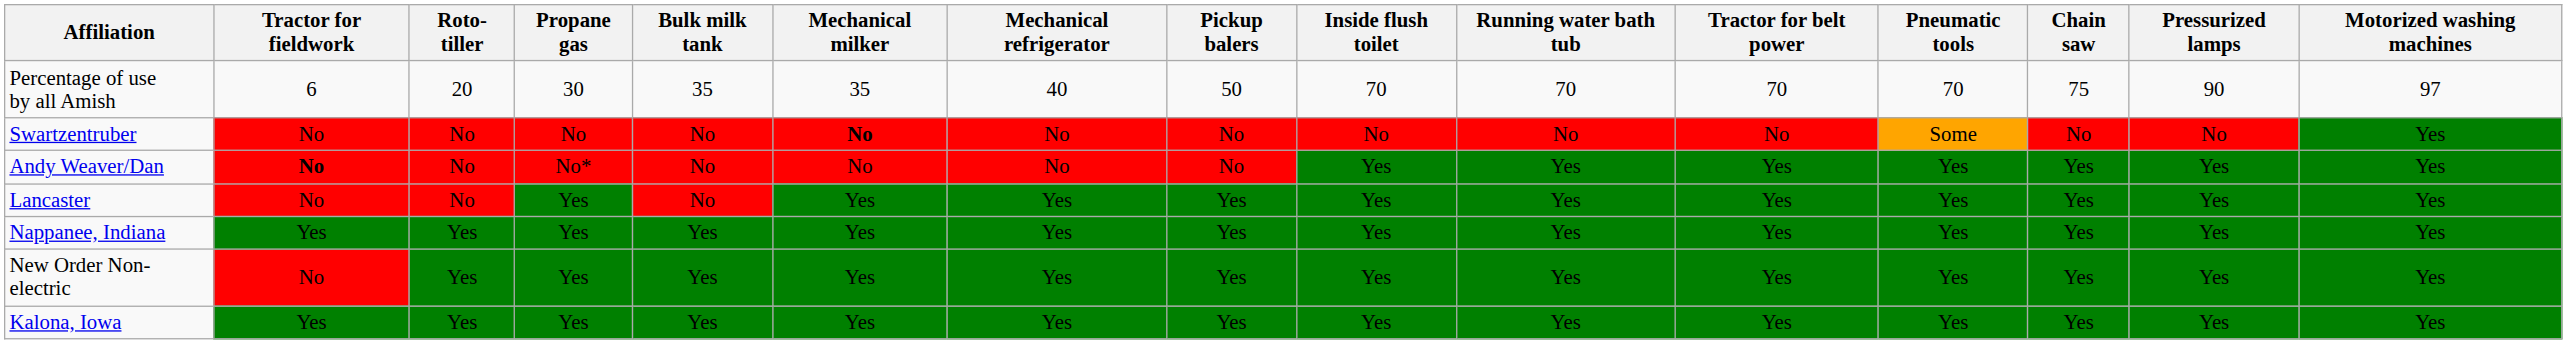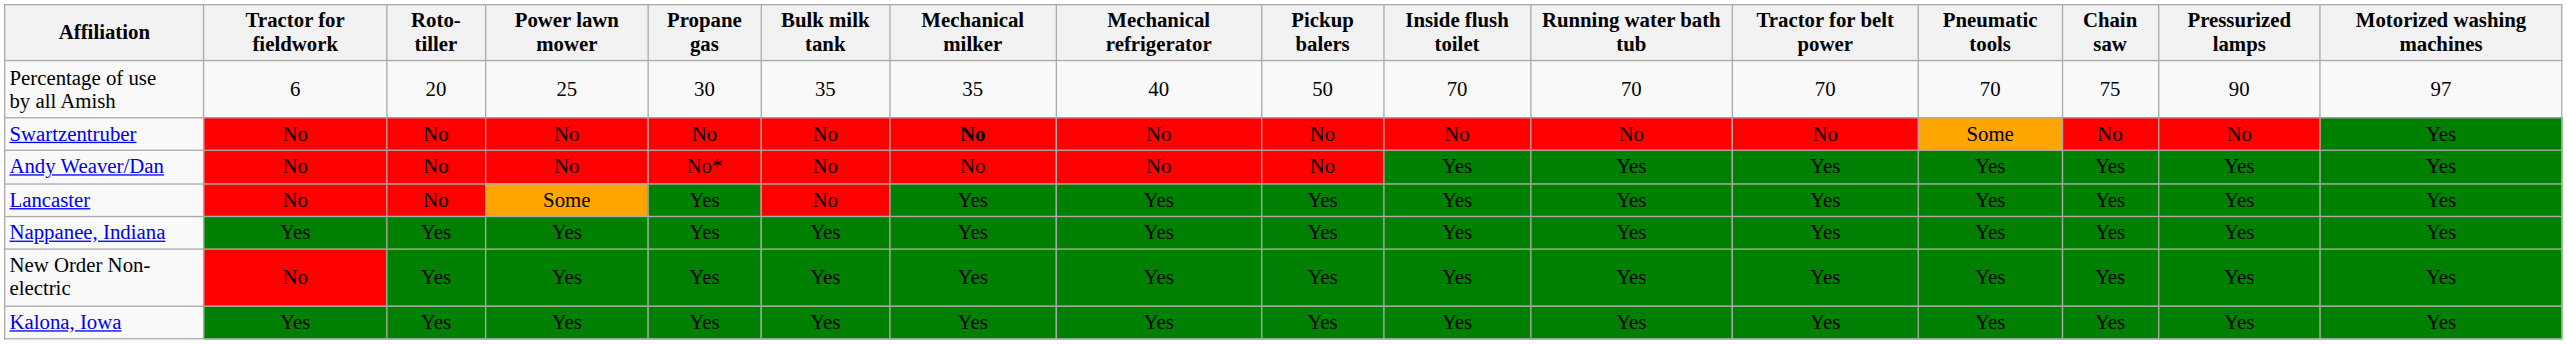 <table class="wikitable">
 <tr>
 <th>Affiliation</th>
 <th>Tractor for fieldwork</th>
 <th>Roto- tiller</th>
+<th>Power lawn mower</th>
 <th>Propane gas</th>
 <th>Bulk milk tank</th>
 <th>Mechanical milker</th>
 <th>Mechanical refrigerator</th>
 <th>Pickup balers</th>
 <th>Inside flush toilet</th>
 <th>Running water bath tub</th>
 <th>Tractor for belt power</th>
 <th>Pneumatic tools</th>
 <th>Chain saw</th>
 <th>Pressurized lamps</th>
 <th>Motorized washing machines</th>
 </tr>
 <tr>
 <td>Percentage of use <br> by all Amish</td>
 <td style="text-align: center;">6</td>
 <td style="text-align: center;">20</td>
+<td style="text-align: center;">25</td>
 <td style="text-align: center;">30</td>
 <td style="text-align: center;">35</td>
 <td style="text-align: center;">35</td>
 <td style="text-align: center;">40</td>
 <td style="text-align: center;">50</td>
 <td style="text-align: center;">70</td>
 <td style="text-align: center;">70</td>
 <td style="text-align: center;">70</td>
 <td style="text-align: center;">70</td>
 <td style="text-align: center;">75</td>
 <td style="text-align: center;">90</td>
 <td style="text-align: center;">97</td>
 </tr>
 <tr>
 <td><a href='#'>Swartzentruber</a></td>
 <td style="background: red; text-align: center;">No</td>
 <td style="background: red; text-align: center;">No</td>
 <td style="background: red; text-align: center;">No</td>
 <td style="background: red; text-align: center;">No</td>
+<td style="background: red; text-align: center;">No</td>
 <td style="background: red; text-align: center;"><strong>No</strong></td>
 <td style="background: red; text-align: center;">No</td>
 <td style="background: red; text-align: center;">No</td>
 <td style="background: red; text-align: center;">No</td>
 <td style="background: red; text-align: center;">No</td>
 <td style="background: red; text-align: center;">No</td>
 <td style="background: orange; text-align: center;">Some</td>
 <td style="background: red; text-align: center;">No</td>
 <td style="background: red; text-align: center;">No</td>
 <td style="background: green; text-align: center;">Yes</td>
 </tr>
 <tr>
 <td><a href='#'>Andy Weaver/Dan</a></td>
-<td style="background: red; text-align: center;"><strong>No</strong></td>
+<td style="background: red; text-align: center;">No</td>
+<td style="background: red; text-align: center;">No</td>
 <td style="background: red; text-align: center;">No</td>
 <td style="background: red; text-align: center;">No*</td>
 <td style="background: red; text-align: center;">No</td>
 <td style="background: red; text-align: center;">No</td>
 <td style="background: red; text-align: center;">No</td>
 <td style="background: red; text-align: center;">No</td>
 <td style="background: green; text-align: center;">Yes</td>
 <td style="background: green; text-align: center;">Yes</td>
 <td style="background: green; text-align: center;">Yes</td>
 <td style="background: green; text-align: center;">Yes</td>
 <td style="background: green; text-align: center;">Yes</td>
 <td style="background: green; text-align: center;">Yes</td>
 <td style="background: green; text-align: center;">Yes</td>
 </tr>
 <tr>
 <td><a href='#'>Lancaster</a></td>
 <td style="background: red; text-align: center;">No</td>
 <td style="background: red; text-align: center;">No</td>
+<td style="background: orange; text-align: center;">Some</td>
 <td style="background: green; text-align: center;">Yes</td>
 <td style="background: red; text-align: center;">No</td>
 <td style="background: green; text-align: center;">Yes</td>
 <td style="background: green; text-align: center;">Yes</td>
 <td style="background: green; text-align: center;">Yes</td>
 <td style="background: green; text-align: center;">Yes</td>
 <td style="background: green; text-align: center;">Yes</td>
 <td style="background: green; text-align: center;">Yes</td>
 <td style="background: green; text-align: center;">Yes</td>
 <td style="background: green; text-align: center;">Yes</td>
 <td style="background: green; text-align: center;">Yes</td>
 <td style="background: green; text-align: center;">Yes</td>
 </tr>
 <tr>
 <td><a href='#'>Nappanee, Indiana</a></td>
+<td style="background: green; text-align: center;">Yes</td>
 <td style="background: green; text-align: center;">Yes</td>
 <td style="background: green; text-align: center;">Yes</td>
 <td style="background: green; text-align: center;">Yes</td>
 <td style="background: green; text-align: center;">Yes</td>
 <td style="background: green; text-align: center;">Yes</td>
 <td style="background: green; text-align: center;">Yes</td>
 <td style="background: green; text-align: center;">Yes</td>
 <td style="background: green; text-align: center;">Yes</td>
 <td style="background: green; text-align: center;">Yes</td>
 <td style="background: green; text-align: center;">Yes</td>
 <td style="background: green; text-align: center;">Yes</td>
 <td style="background: green; text-align: center;">Yes</td>
 <td style="background: green; text-align: center;">Yes</td>
 <td style="background: green; text-align: center;">Yes</td>
 </tr>
 <tr>
 <td>New Order Non-electric</td>
 <td style="background: red; text-align: center;">No</td>
 <td style="background: green; text-align: center;">Yes</td>
 <td style="background: green; text-align: center;">Yes</td>
 <td style="background: green; text-align: center;">Yes</td>
 <td style="background: green; text-align: center;">Yes</td>
 <td style="background: green; text-align: center;">Yes</td>
 <td style="background: green; text-align: center;">Yes</td>
 <td style="background: green; text-align: center;">Yes</td>
 <td style="background: green; text-align: center;">Yes</td>
 <td style="background: green; text-align: center;">Yes</td>
 <td style="background: green; text-align: center;">Yes</td>
 <td style="background: green; text-align: center;">Yes</td>
 <td style="background: green; text-align: center;">Yes</td>
 <td style="background: green; text-align: center;">Yes</td>
+<td style="background: green; text-align: center;">Yes</td>
 </tr>
 <tr>
 <td><a href='#'>Kalona, Iowa</a></td>
 <td style="background: green; text-align: center;">Yes</td>
 <td style="background: green; text-align: center;">Yes</td>
 <td style="background: green; text-align: center;">Yes</td>
 <td style="background: green; text-align: center;">Yes</td>
 <td style="background: green; text-align: center;">Yes</td>
 <td style="background: green; text-align: center;">Yes</td>
 <td style="background: green; text-align: center;">Yes</td>
 <td style="background: green; text-align: center;">Yes</td>
 <td style="background: green; text-align: center;">Yes</td>
 <td style="background: green; text-align: center;">Yes</td>
 <td style="background: green; text-align: center;">Yes</td>
 <td style="background: green; text-align: center;">Yes</td>
 <td style="background: green; text-align: center;">Yes</td>
 <td style="background: green; text-align: center;">Yes</td>
+<td style="background: green; text-align: center;">Yes</td>
 </tr>
 </table>
